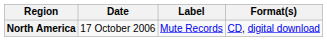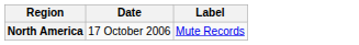 <table class="wikitable plainrowheaders">
 <tr>
 <th scope="col">Region</th>
 <th scope="col">Date</th>
 <th scope="col">Label</th>
-<th scope="col">Format(s)</th>
 </tr>
 <tr>
 <th scope="row">North America</th>
 <td>17 October 2006</td>
 <td><a href='#'>Mute Records</a></td>
-<td><a href='#'>CD</a>, <a href='#'>digital download</a></td>
 </tr>
 </table>
